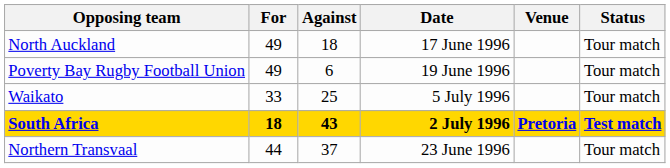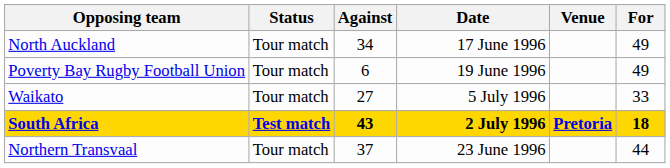 <table class=wikitable>
 <tr>
 <th>Opposing team</th>
-<th>For</th>
+<th>Status</th>
 <th>Against</th>
 <th>Date</th>
 <th>Venue</th>
-<th>Status</th>
+<th>For</th>
 </tr>
 <tr bgcolor=#fdfdfd>
 <td><a href='#'>North Auckland</a></td>
-<td align=center width=40>49</td>
-<td align=center width=40>18</td>
+<td>Tour match</td>
+<td align=center width=40>34</td>
 <td width=140 align=right>17 June 1996</td>
 <td></td>
-<td>Tour match</td>
+<td align=center width=40>49</td>
 </tr>
 <tr bgcolor=#fdfdfd>
 <td><a href='#'>Poverty Bay Rugby Football Union</a></td>
-<td align=center width=40>49</td>
+<td>Tour match</td>
 <td align=center width=40>6</td>
 <td width=140 align=right>19 June 1996</td>
 <td></td>
-<td>Tour match</td>
+<td align=center width=40>49</td>
 </tr>
 <tr bgcolor=#fdfdfd>
 <td><a href='#'>Waikato</a></td>
-<td align=center width=40>33</td>
-<td align=center width=40>25</td>
+<td>Tour match</td>
+<td align=center width=40>27</td>
 <td width=140 align=right>5 July 1996</td>
 <td></td>
-<td>Tour match</td>
+<td align=center width=40>33</td>
 </tr>
 <tr bgcolor=gold>
 <td><strong><a href='#'>South Africa</a></strong></td>
-<td align=center width=40><strong>18</strong></td>
+<td><strong><a href='#'>Test match</a></strong></td>
 <td align=center width=40><strong>43</strong></td>
 <td width=140 align=right><strong>2 July 1996</strong></td>
 <td><strong><a href='#'>Pretoria</a></strong></td>
-<td><strong><a href='#'>Test match</a></strong></td>
+<td align=center width=40><strong>18</strong></td>
 </tr>
 <tr bgcolor=#fdfdfd>
 <td><a href='#'>Northern Transvaal</a></td>
-<td align=center width=40>44</td>
+<td>Tour match</td>
 <td align=center width=40>37</td>
 <td width=140 align=right>23 June 1996</td>
 <td></td>
-<td>Tour match</td>
+<td align=center width=40>44</td>
 </tr>
 </table>
